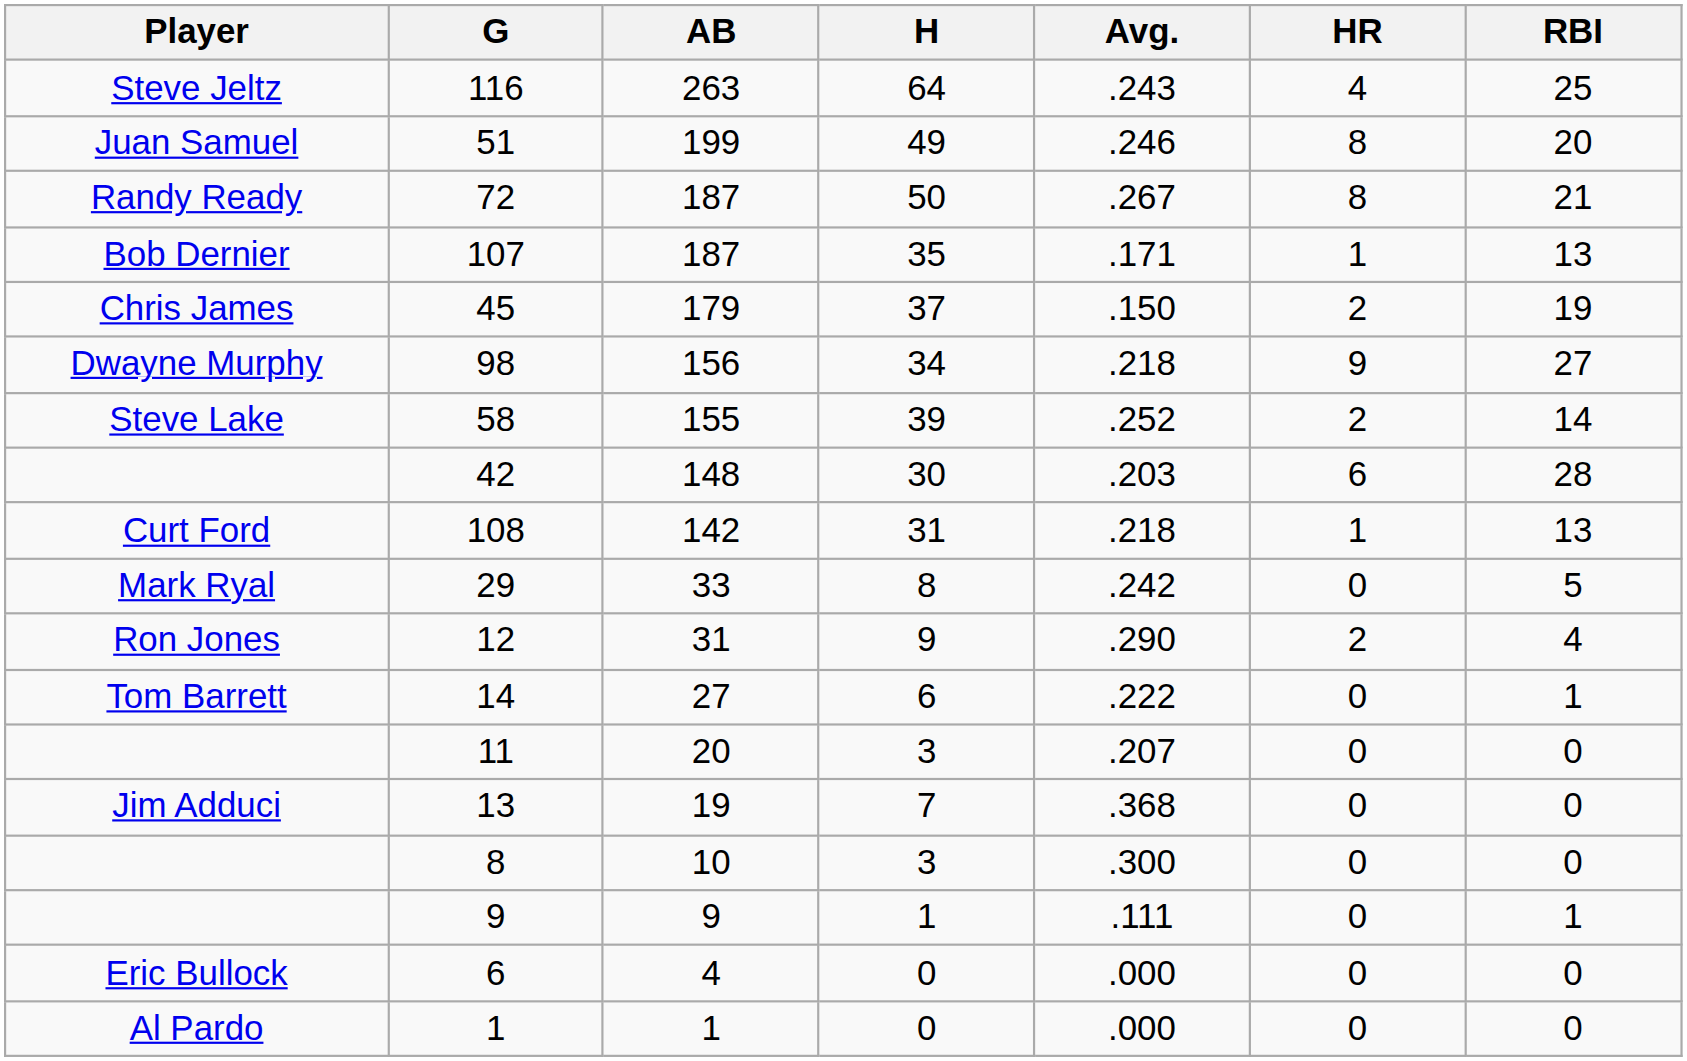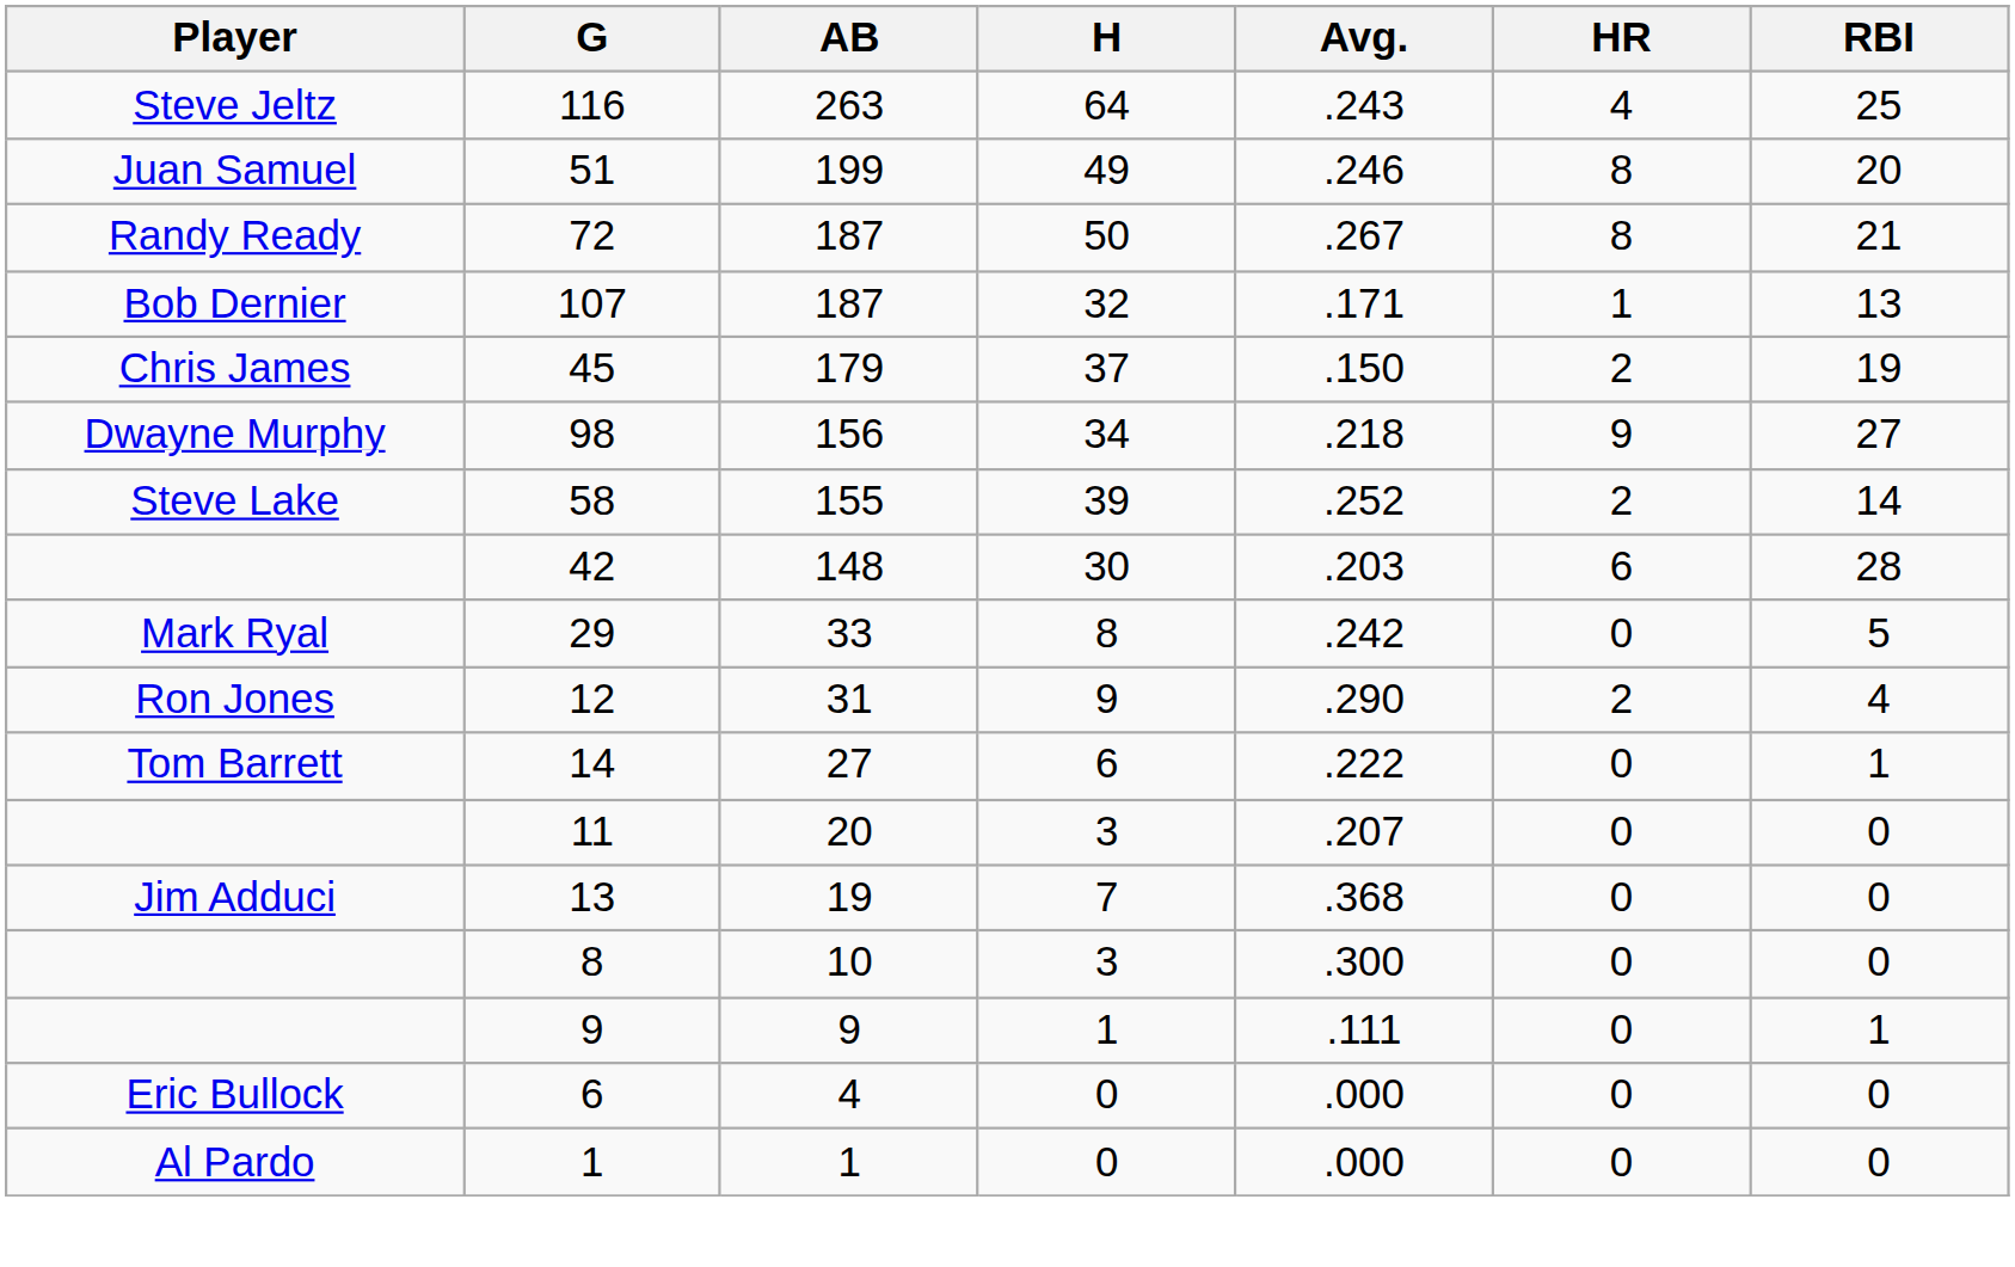 <table class="wikitable sortable">
 <tr>
 <th bgcolor="#DDDDFF" width="16%">Player</th>
 <th bgcolor="#DDDDFF" width="9%">G</th>
 <th bgcolor="#DDDDFF" width="9%">AB</th>
 <th bgcolor="#DDDDFF" width="9%">H</th>
 <th bgcolor="#DDDDFF" width="9%">Avg.</th>
 <th bgcolor="#DDDDFF" width="9%">HR</th>
 <th bgcolor="#DDDDFF" width="9%">RBI</th>
 </tr>
 <tr align="center">
 <td><a href='#'>Steve Jeltz</a></td>
 <td>116</td>
 <td>263</td>
 <td>64</td>
 <td>.243</td>
 <td>4</td>
 <td>25</td>
 </tr>
 <tr align=center>
 <td><a href='#'>Juan Samuel</a></td>
 <td>51</td>
 <td>199</td>
 <td>49</td>
 <td>.246</td>
 <td>8</td>
 <td>20</td>
 </tr>
 <tr align=center>
 <td><a href='#'>Randy Ready</a></td>
 <td>72</td>
 <td>187</td>
 <td>50</td>
 <td>.267</td>
 <td>8</td>
 <td>21</td>
 </tr>
 <tr align=center>
 <td><a href='#'>Bob Dernier</a></td>
 <td>107</td>
 <td>187</td>
-<td>35</td>
+<td>32</td>
 <td>.171</td>
 <td>1</td>
 <td>13</td>
 </tr>
 <tr align=center>
 <td><a href='#'>Chris James</a></td>
 <td>45</td>
 <td>179</td>
 <td>37</td>
 <td>.150</td>
 <td>2</td>
 <td>19</td>
 </tr>
 <tr align=center>
 <td><a href='#'>Dwayne Murphy</a></td>
 <td>98</td>
 <td>156</td>
 <td>34</td>
 <td>.218</td>
 <td>9</td>
 <td>27</td>
 </tr>
 <tr align=center>
 <td><a href='#'>Steve Lake</a></td>
 <td>58</td>
 <td>155</td>
 <td>39</td>
 <td>.252</td>
 <td>2</td>
 <td>14</td>
 </tr>
 <tr align=center>
 <td></td>
 <td>42</td>
 <td>148</td>
 <td>30</td>
 <td>.203</td>
 <td>6</td>
 <td>28</td>
-</tr>
-<tr align="center">
-<td><a href='#'>Curt Ford</a></td>
-<td>108</td>
-<td>142</td>
-<td>31</td>
-<td>.218</td>
-<td>1</td>
-<td>13</td>
 </tr>
 <tr align=center>
 <td><a href='#'>Mark Ryal</a></td>
 <td>29</td>
 <td>33</td>
 <td>8</td>
 <td>.242</td>
 <td>0</td>
 <td>5</td>
 </tr>
 <tr align=center>
 <td><a href='#'>Ron Jones</a></td>
 <td>12</td>
 <td>31</td>
 <td>9</td>
 <td>.290</td>
 <td>2</td>
 <td>4</td>
 </tr>
 <tr align=center>
 <td><a href='#'>Tom Barrett</a></td>
 <td>14</td>
 <td>27</td>
 <td>6</td>
 <td>.222</td>
 <td>0</td>
 <td>1</td>
 </tr>
 <tr align=center>
 <td></td>
 <td>11</td>
 <td>20</td>
 <td>3</td>
 <td>.207</td>
 <td>0</td>
 <td>0</td>
 </tr>
 <tr align="center">
 <td><a href='#'>Jim Adduci</a></td>
 <td>13</td>
 <td>19</td>
 <td>7</td>
 <td>.368</td>
 <td>0</td>
 <td>0</td>
 </tr>
 <tr align=center>
 <td></td>
 <td>8</td>
 <td>10</td>
 <td>3</td>
 <td>.300</td>
 <td>0</td>
 <td>0</td>
 </tr>
 <tr align="center">
 <td></td>
 <td>9</td>
 <td>9</td>
 <td>1</td>
 <td>.111</td>
 <td>0</td>
 <td>1</td>
 </tr>
 <tr align="center">
 <td><a href='#'>Eric Bullock</a></td>
 <td>6</td>
 <td>4</td>
 <td>0</td>
 <td>.000</td>
 <td>0</td>
 <td>0</td>
 </tr>
 <tr align=center>
 <td><a href='#'>Al Pardo</a></td>
 <td>1</td>
 <td>1</td>
 <td>0</td>
 <td>.000</td>
 <td>0</td>
 <td>0</td>
 </tr>
 </table>
